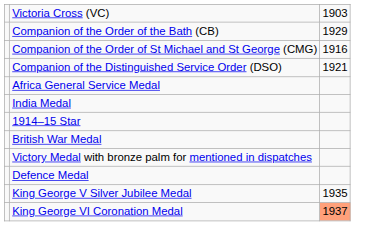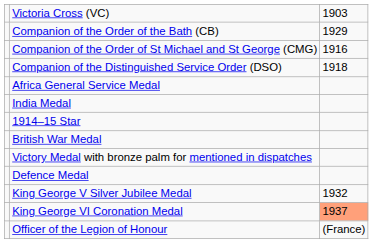 <table class="wikitable">
 <tr>
 <td></td>
 <td><a href='#'>Victoria Cross</a> (VC)</td>
 <td>1903</td>
 </tr>
 <tr>
 <td></td>
 <td><a href='#'>Companion of the Order of the Bath</a> (CB)</td>
 <td>1929</td>
 </tr>
 <tr>
 <td></td>
 <td><a href='#'>Companion of the Order of St Michael and St George</a> (CMG)</td>
 <td>1916</td>
 </tr>
 <tr>
 <td></td>
 <td><a href='#'>Companion of the Distinguished Service Order</a> (DSO)</td>
-<td>1921</td>
+<td>1918</td>
 </tr>
 <tr>
 <td></td>
 <td><a href='#'>Africa General Service Medal</a></td>
 <td></td>
 </tr>
 <tr>
 <td></td>
 <td><a href='#'>India Medal</a></td>
 <td></td>
 </tr>
 <tr>
 <td></td>
 <td><a href='#'>1914–15 Star</a></td>
 <td></td>
 </tr>
 <tr>
 <td></td>
 <td><a href='#'>British War Medal</a></td>
 <td></td>
 </tr>
 <tr>
 <td></td>
 <td><a href='#'>Victory Medal</a> with bronze palm for <a href='#'>mentioned in dispatches</a></td>
 <td></td>
 </tr>
 <tr>
 <td></td>
 <td><a href='#'>Defence Medal</a></td>
 <td></td>
 </tr>
 <tr>
 <td></td>
 <td><a href='#'>King George V Silver Jubilee Medal</a></td>
-<td>1935</td>
+<td>1932</td>
 </tr>
 <tr>
 <td></td>
 <td><a href='#'>King George VI Coronation Medal</a></td>
 <td style="background: lightsalmon;">1937</td>
 </tr>
+<tr>
+<td></td>
+<td><a href='#'>Officer of the Legion of Honour</a></td>
+<td>(France)</td>
+</tr>
 </table>
